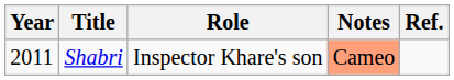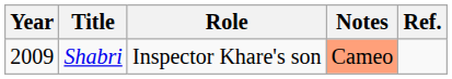 <table class="wikitable sortable">
 <tr>
 <th>Year</th>
 <th>Title</th>
 <th>Role</th>
 <th>Notes</th>
 <th>Ref.</th>
 </tr>
 <tr>
-<td>2011</td>
+<td>2009</td>
 <td><em><a href='#'>Shabri</a></em></td>
 <td>Inspector Khare's son</td>
 <td style="background: lightsalmon;">Cameo</td>
 <td></td>
 </tr>
 </table>
